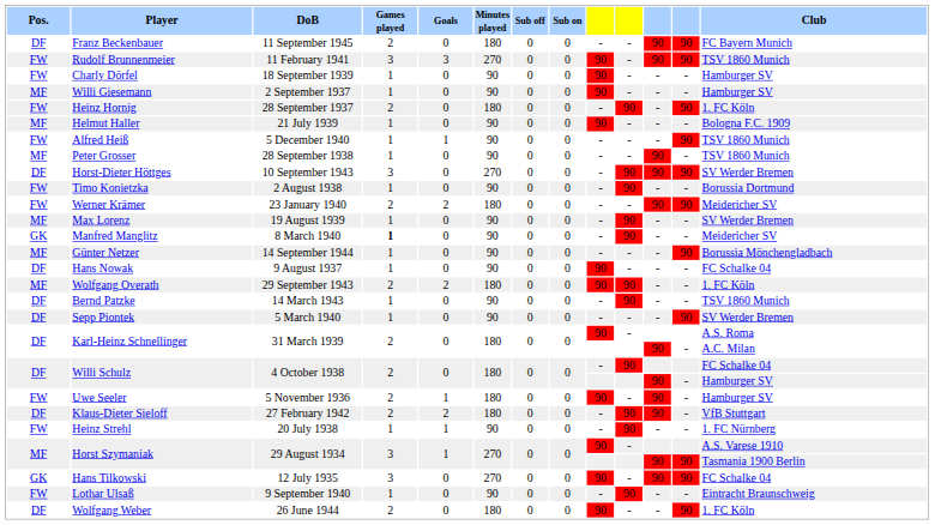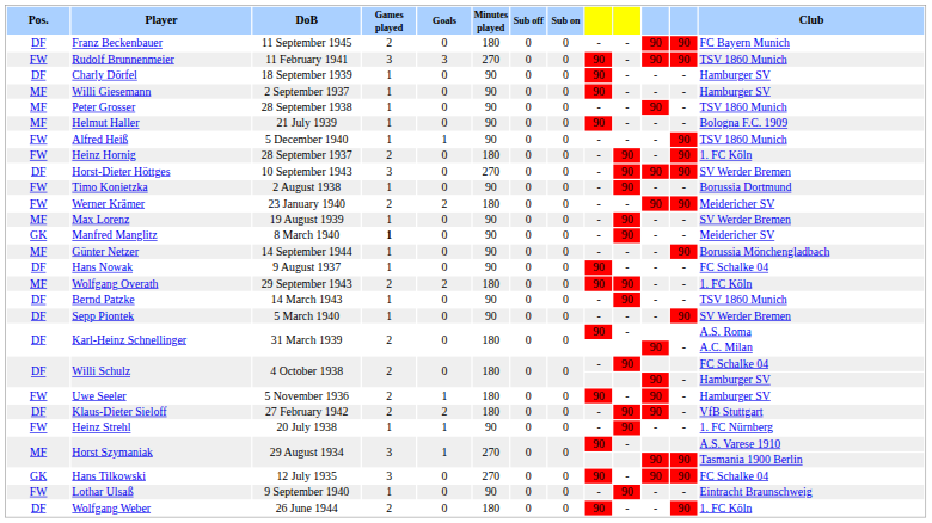 <table border="0" width="100%" style="border: 1px solid #999; background-color:#FFFFFF; text-align:center">
 <tr align="center" bgcolor="#AAD0FF">
 <th width=7%>Pos.</th>
 <th width=20%>Player</th>
 <th width=12%>DoB</th>
 <th width=6%><small>Games<br>played</small></th>
 <th width=6%><small>Goals</small></th>
 <th width=4%><small>Minutes<br>played</small></th>
 <th width=4%><small>Sub off</small></th>
 <th width=4%><small>Sub on</small></th>
 <th width=3% bgcolor=yellow></th>
 <th width=3% bgcolor=yellow></th>
 <th width=3%></th>
 <th width=3%></th>
 <th width=27%>Club</th>
 </tr>
 <tr>
 <td><a href='#'>DF</a></td>
 <td align="left"><a href='#'>Franz Beckenbauer</a></td>
 <td>11 September 1945</td>
 <td>2</td>
 <td>0</td>
 <td>180</td>
 <td>0</td>
 <td>0</td>
 <td>-</td>
 <td>-</td>
 <td bgcolor=red>90</td>
 <td bgcolor=red>90</td>
 <td align="left"> <a href='#'>FC Bayern Munich</a></td>
 </tr>
 <tr bgcolor="#EFEFEF">
 <td><a href='#'>FW</a></td>
 <td align="left"><a href='#'>Rudolf Brunnenmeier</a></td>
 <td>11 February 1941</td>
 <td>3</td>
 <td>3</td>
 <td>270</td>
 <td>0</td>
 <td>0</td>
 <td bgcolor=red>90</td>
 <td>-</td>
 <td bgcolor=red>90</td>
 <td bgcolor=red>90</td>
 <td align="left"> <a href='#'>TSV 1860 Munich</a></td>
 </tr>
 <tr>
-<td><a href='#'>FW</a></td>
+<td><a href='#'>DF</a></td>
 <td align="left"><a href='#'>Charly Dörfel</a></td>
 <td>18 September 1939</td>
 <td>1</td>
 <td>0</td>
 <td>90</td>
 <td>0</td>
 <td>0</td>
 <td bgcolor=red>90</td>
 <td>-</td>
 <td>-</td>
 <td>-</td>
 <td align="left"> <a href='#'>Hamburger SV</a></td>
 </tr>
 <tr bgcolor="#EFEFEF">
 <td><a href='#'>MF</a></td>
 <td align="left"><a href='#'>Willi Giesemann</a></td>
 <td>2 September 1937</td>
 <td>1</td>
 <td>0</td>
 <td>90</td>
 <td>0</td>
 <td>0</td>
 <td bgcolor=red>90</td>
 <td>-</td>
 <td>-</td>
 <td>-</td>
 <td align="left"> <a href='#'>Hamburger SV</a></td>
 </tr>
-<tr bgcolor="#EFEFEF">
-<td><a href='#'>FW</a></td>
-<td align="left"><a href='#'>Heinz Hornig</a></td>
-<td>28 September 1937</td>
-<td>2</td>
+<tr>
+<td><a href='#'>MF</a></td>
+<td align="left"><a href='#'>Peter Grosser</a></td>
+<td>28 September 1938</td>
+<td>1</td>
 <td>0</td>
-<td>180</td>
+<td>90</td>
 <td>0</td>
 <td>0</td>
 <td>-</td>
+<td>-</td>
 <td bgcolor=red>90</td>
 <td>-</td>
-<td bgcolor=red>90</td>
-<td align="left"> <a href='#'>1. FC Köln</a></td>
+<td align="left"> <a href='#'>TSV 1860 Munich</a></td>
 </tr>
 <tr bgcolor="#EFEFEF">
 <td><a href='#'>MF</a></td>
 <td align="left"><a href='#'>Helmut Haller</a></td>
 <td>21 July 1939</td>
 <td>1</td>
 <td>0</td>
 <td>90</td>
 <td>0</td>
 <td>0</td>
 <td bgcolor=red>90</td>
 <td>-</td>
 <td>-</td>
 <td>-</td>
 <td align="left"> <a href='#'>Bologna F.C. 1909</a></td>
 </tr>
 <tr>
 <td><a href='#'>FW</a></td>
 <td align="left"><a href='#'>Alfred Heiß</a></td>
 <td>5 December 1940</td>
 <td>1</td>
 <td>1</td>
 <td>90</td>
 <td>0</td>
 <td>0</td>
 <td>-</td>
 <td>-</td>
 <td>-</td>
 <td bgcolor=red>90</td>
 <td align="left"> <a href='#'>TSV 1860 Munich</a></td>
 </tr>
-<tr>
-<td><a href='#'>MF</a></td>
-<td align="left"><a href='#'>Peter Grosser</a></td>
-<td>28 September 1938</td>
-<td>1</td>
+<tr bgcolor="#EFEFEF">
+<td><a href='#'>FW</a></td>
+<td align="left"><a href='#'>Heinz Hornig</a></td>
+<td>28 September 1937</td>
+<td>2</td>
 <td>0</td>
-<td>90</td>
+<td>180</td>
 <td>0</td>
 <td>0</td>
 <td>-</td>
+<td bgcolor=red>90</td>
 <td>-</td>
 <td bgcolor=red>90</td>
-<td>-</td>
-<td align="left"> <a href='#'>TSV 1860 Munich</a></td>
+<td align="left"> <a href='#'>1. FC Köln</a></td>
 </tr>
 <tr>
 <td><a href='#'>DF</a></td>
 <td align="left"><a href='#'>Horst-Dieter Höttges</a></td>
 <td>10 September 1943</td>
 <td>3</td>
 <td>0</td>
 <td>270</td>
 <td>0</td>
 <td>0</td>
 <td>-</td>
 <td bgcolor=red>90</td>
 <td bgcolor=red>90</td>
 <td bgcolor=red>90</td>
 <td align="left"> <a href='#'>SV Werder Bremen</a></td>
 </tr>
 <tr bgcolor="#EFEFEF">
 <td><a href='#'>FW</a></td>
 <td align="left"><a href='#'>Timo Konietzka</a></td>
 <td>2 August 1938</td>
 <td>1</td>
 <td>0</td>
 <td>90</td>
 <td>0</td>
 <td>0</td>
 <td>-</td>
 <td bgcolor=red>90</td>
 <td>-</td>
 <td>-</td>
 <td align="left"> <a href='#'>Borussia Dortmund</a></td>
 </tr>
 <tr>
 <td><a href='#'>FW</a></td>
 <td align="left"><a href='#'>Werner Krämer</a></td>
 <td>23 January 1940</td>
 <td>2</td>
 <td>2</td>
 <td>180</td>
 <td>0</td>
 <td>0</td>
 <td>-</td>
 <td>-</td>
 <td bgcolor=red>90</td>
 <td bgcolor=red>90</td>
 <td align="left"> <a href='#'>Meidericher SV</a></td>
 </tr>
 <tr bgcolor="#EFEFEF">
 <td><a href='#'>MF</a></td>
 <td align="left"><a href='#'>Max Lorenz</a></td>
 <td>19 August 1939</td>
 <td>1</td>
 <td>0</td>
 <td>90</td>
 <td>0</td>
 <td>0</td>
 <td>-</td>
 <td bgcolor=red>90</td>
 <td>-</td>
 <td>-</td>
 <td align="left"> <a href='#'>SV Werder Bremen</a></td>
 </tr>
 <tr>
 <td><a href='#'>GK</a></td>
 <td align="left"><a href='#'>Manfred Manglitz</a></td>
 <td>8 March 1940</td>
 <td><strong>1</strong></td>
 <td>0</td>
 <td>90</td>
 <td>0</td>
 <td>0</td>
 <td>-</td>
 <td bgcolor=red>90</td>
 <td>-</td>
 <td>-</td>
 <td align="left"> <a href='#'>Meidericher SV</a></td>
 </tr>
 <tr bgcolor="#EFEFEF">
 <td><a href='#'>MF</a></td>
 <td align="left"><a href='#'>Günter Netzer</a></td>
 <td>14 September 1944</td>
 <td>1</td>
 <td>0</td>
 <td>90</td>
 <td>0</td>
 <td>0</td>
 <td>-</td>
 <td>-</td>
 <td>-</td>
 <td bgcolor=red>90</td>
 <td align="left"> <a href='#'>Borussia Mönchengladbach</a></td>
 </tr>
 <tr>
 <td><a href='#'>DF</a></td>
 <td align="left"><a href='#'>Hans Nowak</a></td>
 <td>9 August 1937</td>
 <td>1</td>
 <td>0</td>
 <td>90</td>
 <td>0</td>
 <td>0</td>
 <td bgcolor=red>90</td>
 <td>-</td>
 <td>-</td>
 <td>-</td>
 <td align="left"> <a href='#'>FC Schalke 04</a></td>
 </tr>
 <tr bgcolor="#EFEFEF">
 <td><a href='#'>MF</a></td>
 <td align="left"><a href='#'>Wolfgang Overath</a></td>
 <td>29 September 1943</td>
 <td>2</td>
 <td>2</td>
 <td>180</td>
 <td>0</td>
 <td>0</td>
 <td bgcolor=red>90</td>
 <td bgcolor=red>90</td>
 <td>-</td>
 <td>-</td>
 <td align="left"> <a href='#'>1. FC Köln</a></td>
 </tr>
 <tr>
 <td><a href='#'>DF</a></td>
 <td align="left"><a href='#'>Bernd Patzke</a></td>
 <td>14 March 1943</td>
 <td>1</td>
 <td>0</td>
 <td>90</td>
 <td>0</td>
 <td>0</td>
 <td>-</td>
 <td bgcolor=red>90</td>
 <td>-</td>
 <td>-</td>
 <td align="left"> <a href='#'>TSV 1860 Munich</a></td>
 </tr>
 <tr bgcolor="#EFEFEF">
 <td><a href='#'>DF</a></td>
 <td align="left"><a href='#'>Sepp Piontek</a></td>
 <td>5 March 1940</td>
 <td>1</td>
 <td>0</td>
 <td>90</td>
 <td>0</td>
 <td>0</td>
 <td>-</td>
 <td>-</td>
 <td>-</td>
 <td bgcolor=red>90</td>
 <td align="left"> <a href='#'>SV Werder Bremen</a></td>
 </tr>
 <tr>
 <td rowspan=2><a href='#'>DF</a></td>
 <td align="left" rowspan=2><a href='#'>Karl-Heinz Schnellinger</a></td>
 <td rowspan=2>31 March 1939</td>
 <td rowspan=2>2</td>
 <td rowspan=2>0</td>
 <td rowspan=2>180</td>
 <td rowspan=2>0</td>
 <td rowspan=2>0</td>
 <td bgcolor=red>90</td>
 <td>-</td>
 <td></td>
 <td></td>
 <td align="left"> <a href='#'>A.S. Roma</a></td>
 </tr>
 <tr>
 <td></td>
 <td></td>
 <td bgcolor=red>90</td>
 <td>-</td>
 <td align="left"> <a href='#'>A.C. Milan</a></td>
 </tr>
 <tr bgcolor="#EFEFEF">
 <td rowspan=2><a href='#'>DF</a></td>
 <td align="left" rowspan=2><a href='#'>Willi Schulz</a></td>
 <td rowspan=2>4 October 1938</td>
 <td rowspan=2>2</td>
 <td rowspan=2>0</td>
 <td rowspan=2>180</td>
 <td rowspan=2>0</td>
 <td rowspan=2>0</td>
 <td>-</td>
 <td bgcolor=red>90</td>
 <td></td>
 <td></td>
 <td align="left"> <a href='#'>FC Schalke 04</a></td>
 </tr>
 <tr bgcolor="#EFEFEF">
 <td></td>
 <td></td>
 <td bgcolor=red>90</td>
 <td>-</td>
 <td align="left"> <a href='#'>Hamburger SV</a></td>
 </tr>
 <tr>
 <td><a href='#'>FW</a></td>
 <td align="left"><a href='#'>Uwe Seeler</a></td>
 <td>5 November 1936</td>
 <td>2</td>
 <td>1</td>
 <td>180</td>
 <td>0</td>
 <td>0</td>
 <td bgcolor=red>90</td>
 <td>-</td>
 <td bgcolor=red>90</td>
 <td>-</td>
 <td align="left"> <a href='#'>Hamburger SV</a></td>
 </tr>
 <tr bgcolor="#EFEFEF">
 <td><a href='#'>DF</a></td>
 <td align="left"><a href='#'>Klaus-Dieter Sieloff</a></td>
 <td>27 February 1942</td>
 <td>2</td>
 <td>2</td>
 <td>180</td>
 <td>0</td>
 <td>0</td>
 <td>-</td>
 <td bgcolor=red>90</td>
 <td bgcolor=red>90</td>
 <td>-</td>
 <td align="left"> <a href='#'>VfB Stuttgart</a></td>
 </tr>
 <tr>
 <td><a href='#'>FW</a></td>
 <td align="left"><a href='#'>Heinz Strehl</a></td>
 <td>20 July 1938</td>
 <td>1</td>
 <td>1</td>
 <td>90</td>
 <td>0</td>
 <td>0</td>
 <td>-</td>
 <td bgcolor=red>90</td>
 <td>-</td>
 <td>-</td>
 <td align="left"> <a href='#'>1. FC Nürnberg</a></td>
 </tr>
 <tr bgcolor="#EFEFEF">
 <td rowspan=2><a href='#'>MF</a></td>
 <td align="left" rowspan=2><a href='#'>Horst Szymaniak</a></td>
 <td rowspan=2>29 August 1934</td>
 <td rowspan=2>3</td>
 <td rowspan=2>1</td>
 <td rowspan=2>270</td>
 <td rowspan=2>0</td>
 <td rowspan=2>0</td>
 <td bgcolor=red>90</td>
 <td>-</td>
 <td></td>
 <td></td>
 <td align="left"> <a href='#'>A.S. Varese 1910</a></td>
 </tr>
 <tr bgcolor="#EFEFEF">
 <td></td>
 <td></td>
 <td bgcolor=red>90</td>
 <td bgcolor=red>90</td>
 <td align="left"> <a href='#'>Tasmania 1900 Berlin</a></td>
 </tr>
 <tr>
 <td><a href='#'>GK</a></td>
 <td align="left"><a href='#'>Hans Tilkowski</a></td>
 <td>12 July 1935</td>
 <td>3</td>
 <td>0</td>
 <td>270</td>
 <td>0</td>
 <td>0</td>
 <td bgcolor=red>90</td>
 <td>-</td>
 <td bgcolor=red>90</td>
 <td bgcolor=red>90</td>
 <td align="left"> <a href='#'>FC Schalke 04</a></td>
 </tr>
 <tr bgcolor="#EFEFEF">
 <td><a href='#'>FW</a></td>
 <td align="left"><a href='#'>Lothar Ulsaß</a></td>
 <td>9 September 1940</td>
 <td>1</td>
 <td>0</td>
 <td>90</td>
 <td>0</td>
 <td>0</td>
 <td>-</td>
 <td bgcolor=red>90</td>
 <td>-</td>
 <td>-</td>
 <td align="left"> <a href='#'>Eintracht Braunschweig</a></td>
 </tr>
 <tr>
 <td><a href='#'>DF</a></td>
 <td align="left"><a href='#'>Wolfgang Weber</a></td>
 <td>26 June 1944</td>
 <td>2</td>
 <td>0</td>
 <td>180</td>
 <td>0</td>
 <td>0</td>
 <td bgcolor=red>90</td>
 <td>-</td>
 <td>-</td>
 <td bgcolor=red>90</td>
 <td align="left"> <a href='#'>1. FC Köln</a></td>
 </tr>
 </table>
